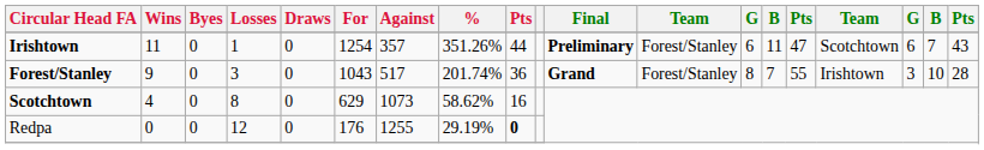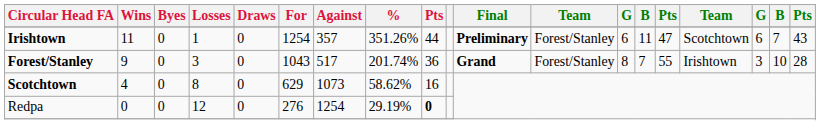 <table style="font-size: 85%; text-align: left;" class="wikitable">
 <tr>
 <th style="color:crimson">Circular Head FA</th>
 <th style="color:crimson">Wins</th>
 <th style="color:crimson">Byes</th>
 <th style="color:crimson">Losses</th>
 <th style="color:crimson">Draws</th>
 <th style="color:crimson">For</th>
 <th style="color:crimson">Against</th>
 <th style="color:crimson">%</th>
 <th style="color:crimson">Pts</th>
 <th></th>
 <th style="color:green">Final</th>
 <th style="color:green">Team</th>
 <th style="color:green">G</th>
 <th style="color:green">B</th>
 <th style="color:green">Pts</th>
 <th style="color:green">Team</th>
 <th style="color:green">G</th>
 <th style="color:green">B</th>
 <th style="color:green">Pts</th>
 </tr>
 <tr>
 </tr>
 <tr>
 </tr>
 <tr>
 <td><strong>	Irishtown	</strong></td>
 <td>11</td>
 <td>0</td>
 <td>1</td>
 <td>0</td>
 <td>1254</td>
 <td>357</td>
 <td>351.26%</td>
 <td>44</td>
 <td></td>
 <td><strong>Preliminary</strong></td>
 <td>Forest/Stanley</td>
 <td>6</td>
 <td>11</td>
 <td>47</td>
 <td>Scotchtown</td>
 <td>6</td>
 <td>7</td>
 <td>43</td>
 </tr>
 <tr>
 <td><strong>	Forest/Stanley	</strong></td>
 <td>9</td>
 <td>0</td>
 <td>3</td>
 <td>0</td>
 <td>1043</td>
 <td>517</td>
 <td>201.74%</td>
 <td>36</td>
 <td></td>
 <td><strong>Grand</strong></td>
 <td>Forest/Stanley</td>
 <td>8</td>
 <td>7</td>
 <td>55</td>
 <td>Irishtown</td>
 <td>3</td>
 <td>10</td>
 <td>28</td>
 </tr>
 <tr>
 <td><strong>	Scotchtown	</strong></td>
 <td>4</td>
 <td>0</td>
 <td>8</td>
 <td>0</td>
 <td>629</td>
 <td>1073</td>
 <td>58.62%</td>
 <td>16</td>
 <td></td>
 </tr>
 <tr>
 <td>Redpa</td>
 <td>0</td>
 <td>0</td>
 <td>12</td>
 <td>0</td>
-<td>176</td>
-<td>1255</td>
+<td>276</td>
+<td>1254</td>
 <td>29.19%</td>
 <td><strong>0</strong></td>
 <td></td>
 </tr>
 <tr>
 </tr>
 </table>
